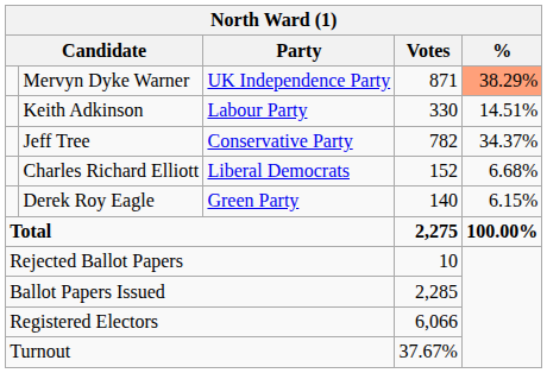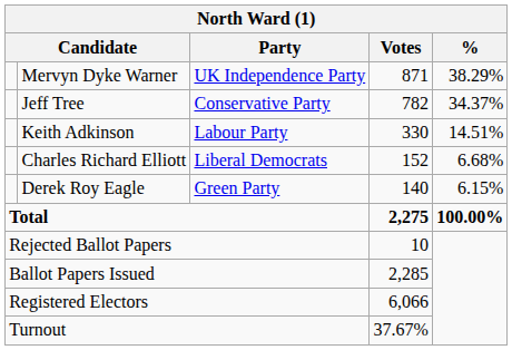 <table class="wikitable" border="1" style="text-align:right; font-size:100%">
 <tr>
 <th align=center colspan=5>North Ward (1)</th>
 </tr>
 <tr>
 <th align=left colspan=2>Candidate</th>
 <th align=left>Party</th>
 <th align=center>Votes</th>
 <th align=center>%</th>
 </tr>
 <tr>
 <td bgcolor=> </td>
 <td align=left>Mervyn Dyke Warner</td>
 <td align=left><a href='#'>UK Independence Party</a></td>
 <td>871</td>
-<td style="background: lightsalmon;">38.29%</td>
+<td>38.29%</td>
+</tr>
+<tr>
+<td bgcolor=> </td>
+<td align=left>Jeff Tree</td>
+<td align=left><a href='#'>Conservative Party</a></td>
+<td>782</td>
+<td>34.37%</td>
 </tr>
 <tr>
 <td bgcolor=> </td>
 <td align=left>Keith Adkinson</td>
 <td align=left><a href='#'>Labour Party</a></td>
 <td>330</td>
 <td>14.51%</td>
-</tr>
-<tr>
-<td bgcolor=> </td>
-<td align=left>Jeff Tree</td>
-<td align=left><a href='#'>Conservative Party</a></td>
-<td>782</td>
-<td>34.37%</td>
 </tr>
 <tr>
 <td bgcolor=> </td>
 <td align=left>Charles Richard Elliott</td>
 <td align=left><a href='#'>Liberal Democrats</a></td>
 <td>152</td>
 <td>6.68%</td>
 </tr>
 <tr>
 <td bgcolor=> </td>
 <td align=left>Derek Roy Eagle</td>
 <td align=left><a href='#'>Green Party</a></td>
 <td>140</td>
 <td>6.15%</td>
 </tr>
 <tr>
 <td align=left colspan=3><strong>Total</strong></td>
 <td><strong>2,275</strong></td>
 <td><strong>100.00%</strong></td>
 </tr>
 <tr>
 <td align=left colspan=3>Rejected Ballot Papers</td>
 <td>10</td>
 <td rowspan=4></td>
 </tr>
 <tr>
 <td align=left colspan=3>Ballot Papers Issued</td>
 <td>2,285</td>
 </tr>
 <tr>
 <td align=left colspan=3>Registered Electors</td>
 <td>6,066</td>
 </tr>
 <tr>
 <td align=left colspan=3>Turnout</td>
 <td>37.67%</td>
 </tr>
 </table>
